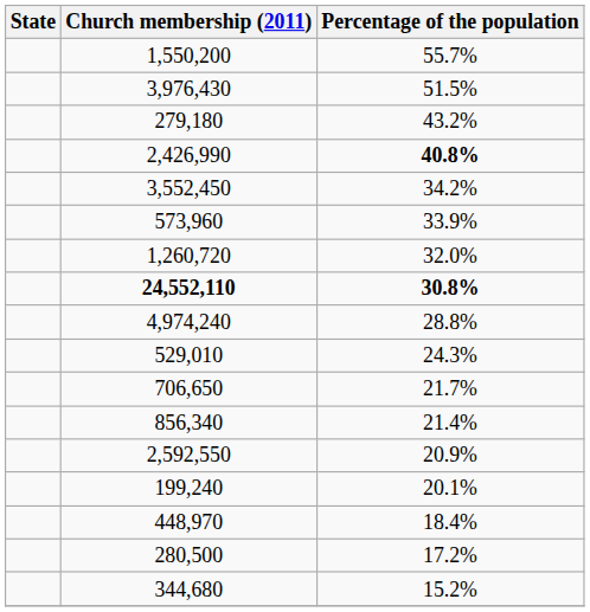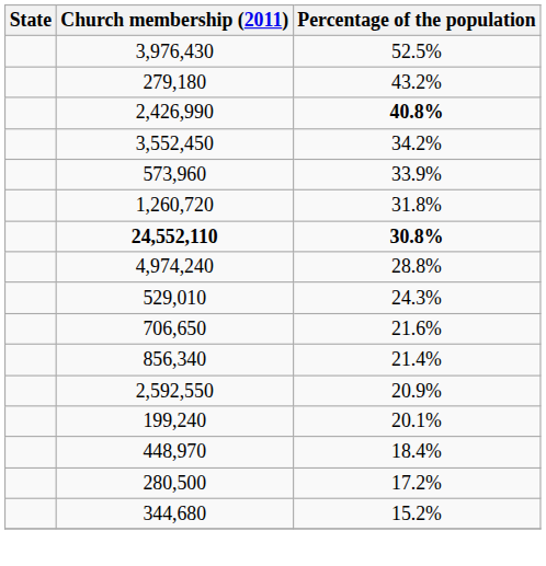 <table class="wikitable sortable">
 <tr>
 <th>State </th>
 <th>Church membership (<a href='#'>2011</a>)</th>
 <th>Percentage of the population</th>
 </tr>
 <tr>
 <td></td>
-<td style="text-align:center">1,550,200</td>
-<td style="text-align:center">55.7%</td>
-</tr>
-<tr>
-<td></td>
 <td style="text-align:center">3,976,430</td>
-<td style="text-align:center">51.5%</td>
+<td style="text-align:center">52.5%</td>
 </tr>
 <tr>
 <td></td>
 <td style="text-align:center">279,180</td>
 <td style="text-align:center">43.2%</td>
 </tr>
 <tr>
 <td></td>
 <td style="text-align:center">2,426,990</td>
 <td style="text-align:center"><strong>40.8%</strong></td>
 </tr>
 <tr>
 <td></td>
 <td style="text-align:center">3,552,450</td>
 <td style="text-align:center">34.2%</td>
 </tr>
 <tr>
 <td></td>
 <td style="text-align:center">573,960</td>
 <td style="text-align:center">33.9%</td>
 </tr>
 <tr>
 <td></td>
 <td style="text-align:center">1,260,720</td>
-<td style="text-align:center">32.0%</td>
+<td style="text-align:center">31.8%</td>
 </tr>
 <tr>
 <td><strong></strong></td>
 <td style="text-align:center"><strong>24,552,110</strong></td>
 <td style="text-align:center"><strong>30.8%</strong></td>
 </tr>
 <tr>
 <td></td>
 <td style="text-align:center">4,974,240</td>
 <td style="text-align:center">28.8%</td>
 </tr>
 <tr>
 <td></td>
 <td style="text-align:center">529,010</td>
 <td style="text-align:center">24.3%</td>
 </tr>
 <tr>
 <td></td>
 <td style="text-align:center">706,650</td>
-<td style="text-align:center">21.7%</td>
+<td style="text-align:center">21.6%</td>
 </tr>
 <tr>
 <td></td>
 <td style="text-align:center">856,340</td>
 <td style="text-align:center">21.4%</td>
 </tr>
 <tr>
 <td></td>
 <td style="text-align:center">2,592,550</td>
 <td style="text-align:center">20.9%</td>
 </tr>
 <tr>
 <td></td>
 <td style="text-align:center">199,240</td>
 <td style="text-align:center">20.1%</td>
 </tr>
 <tr>
 <td></td>
 <td style="text-align:center">448,970</td>
 <td style="text-align:center">18.4%</td>
 </tr>
 <tr>
 <td></td>
 <td style="text-align:center">280,500</td>
 <td style="text-align:center">17.2%</td>
 </tr>
 <tr>
 <td></td>
 <td style="text-align:center">344,680</td>
 <td style="text-align:center">15.2%</td>
 </tr>
 <tr>
 </tr>
 </table>
